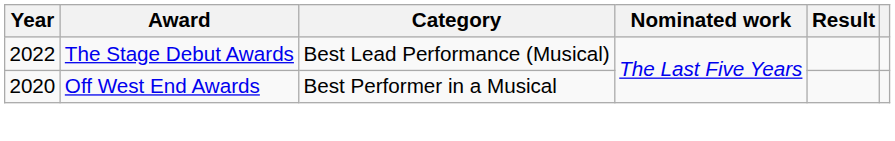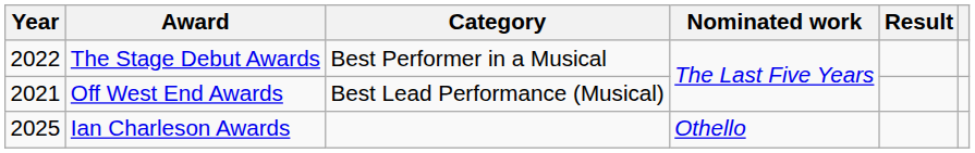 <table class="wikitable sortable plainrowheaders">
 <tr>
 <th scope="col">Year</th>
 <th scope="col">Award</th>
 <th scope="col">Category</th>
 <th scope="col">Nominated work</th>
 <th scope="col">Result</th>
 <th scope="col" class="unsortable"></th>
 </tr>
 <tr>
 <td>2022</td>
 <td><a href='#'>The Stage Debut Awards</a></td>
-<td>Best Lead Performance (Musical)</td>
+<td>Best Performer in a Musical</td>
 <td rowspan="2"><em><a href='#'>The Last Five Years</a></em></td>
 <td></td>
 <td></td>
 </tr>
 <tr>
-<td>2020</td>
+<td>2021</td>
 <td><a href='#'>Off West End Awards</a></td>
-<td>Best Performer in a Musical</td>
+<td>Best Lead Performance (Musical)</td>
+<td></td>
+<td></td>
+</tr>
+<tr>
+<td>2025</td>
+<td><a href='#'>Ian Charleson Awards</a></td>
+<td></td>
+<td><em><a href='#'>Othello</a></em></td>
 <td></td>
 <td></td>
 </tr>
 </table>
